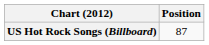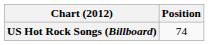 <table class="wikitable plainrowheaders sortable" style="text-align:center;">
 <tr>
 <th>Chart (2012)</th>
 <th>Position</th>
 </tr>
 <tr>
 <th scope="row">US Hot Rock Songs (<em>Billboard</em>)</th>
-<td>87</td>
+<td>74</td>
 </tr>
 </table>
